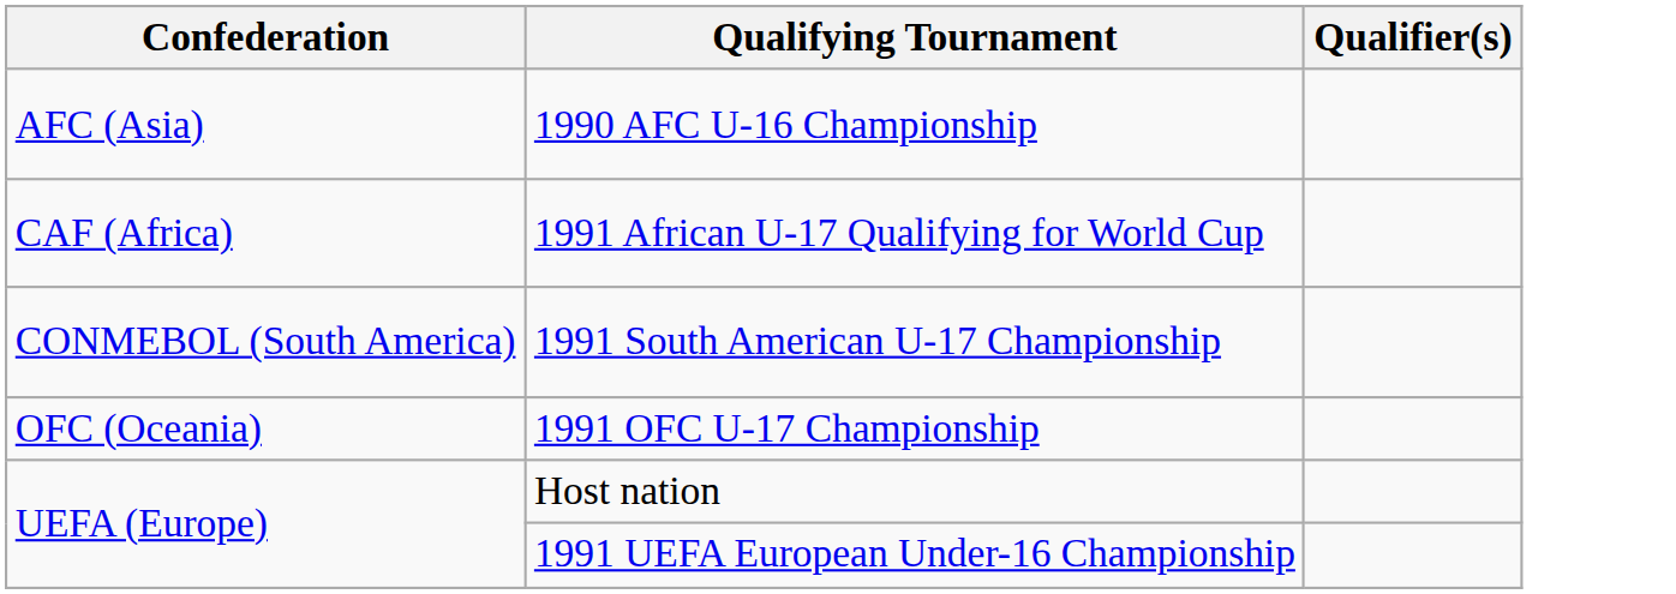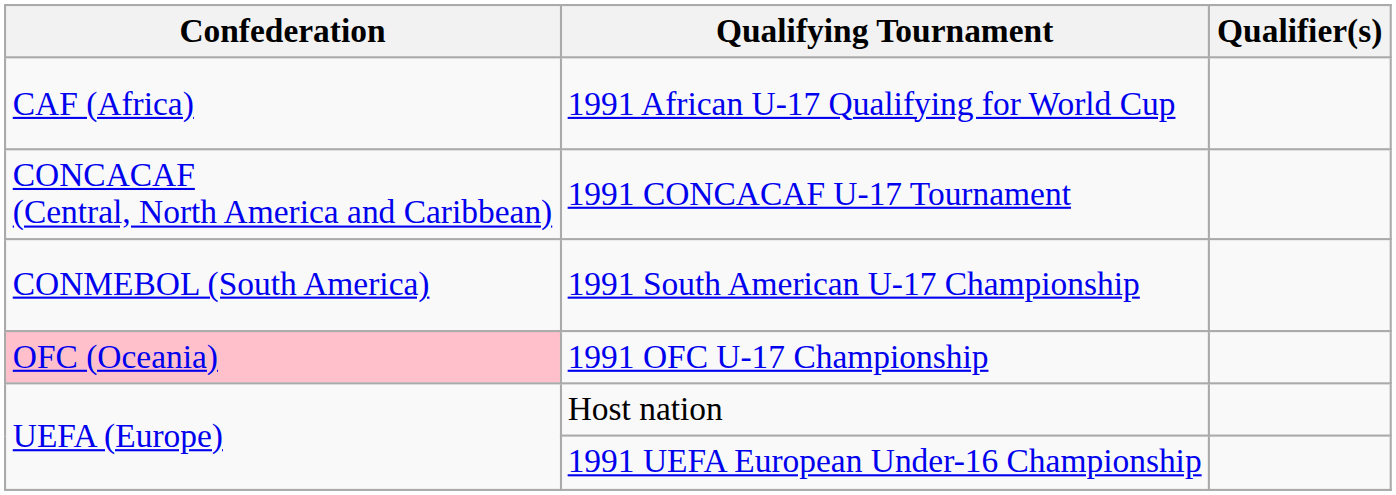 <table class=wikitable>
 <tr>
 <th>Confederation</th>
 <th>Qualifying Tournament</th>
 <th>Qualifier(s)</th>
 </tr>
 <tr>
-<td><a href='#'>AFC (Asia)</a></td>
-<td><a href='#'>1990 AFC U-16 Championship</a></td>
+<td><a href='#'>CAF (Africa)</a></td>
+<td><a href='#'>1991 African U-17 Qualifying for World Cup</a></td>
 <td><br><br></td>
 </tr>
 <tr>
-<td><a href='#'>CAF (Africa)</a></td>
-<td><a href='#'>1991 African U-17 Qualifying for World Cup</a></td>
-<td><br><br></td>
+<td><a href='#'>CONCACAF <br>(Central, North America and Caribbean)</a></td>
+<td><a href='#'>1991 CONCACAF U-17 Tournament</a></td>
+<td><br> <br></td>
 </tr>
 <tr>
 <td><a href='#'>CONMEBOL (South America)</a></td>
 <td><a href='#'>1991 South American U-17 Championship</a></td>
 <td><br><br></td>
 </tr>
 <tr>
-<td><a href='#'>OFC (Oceania)</a></td>
+<td style="background: pink;"><a href='#'>OFC (Oceania)</a></td>
 <td><a href='#'>1991 OFC U-17 Championship</a></td>
 <td></td>
 </tr>
 <tr>
 <td rowspan=2><a href='#'>UEFA (Europe)</a></td>
 <td>Host nation</td>
 <td></td>
 </tr>
 <tr>
 <td><a href='#'>1991 UEFA European Under-16 Championship</a></td>
 <td><br></td>
 </tr>
 </table>
